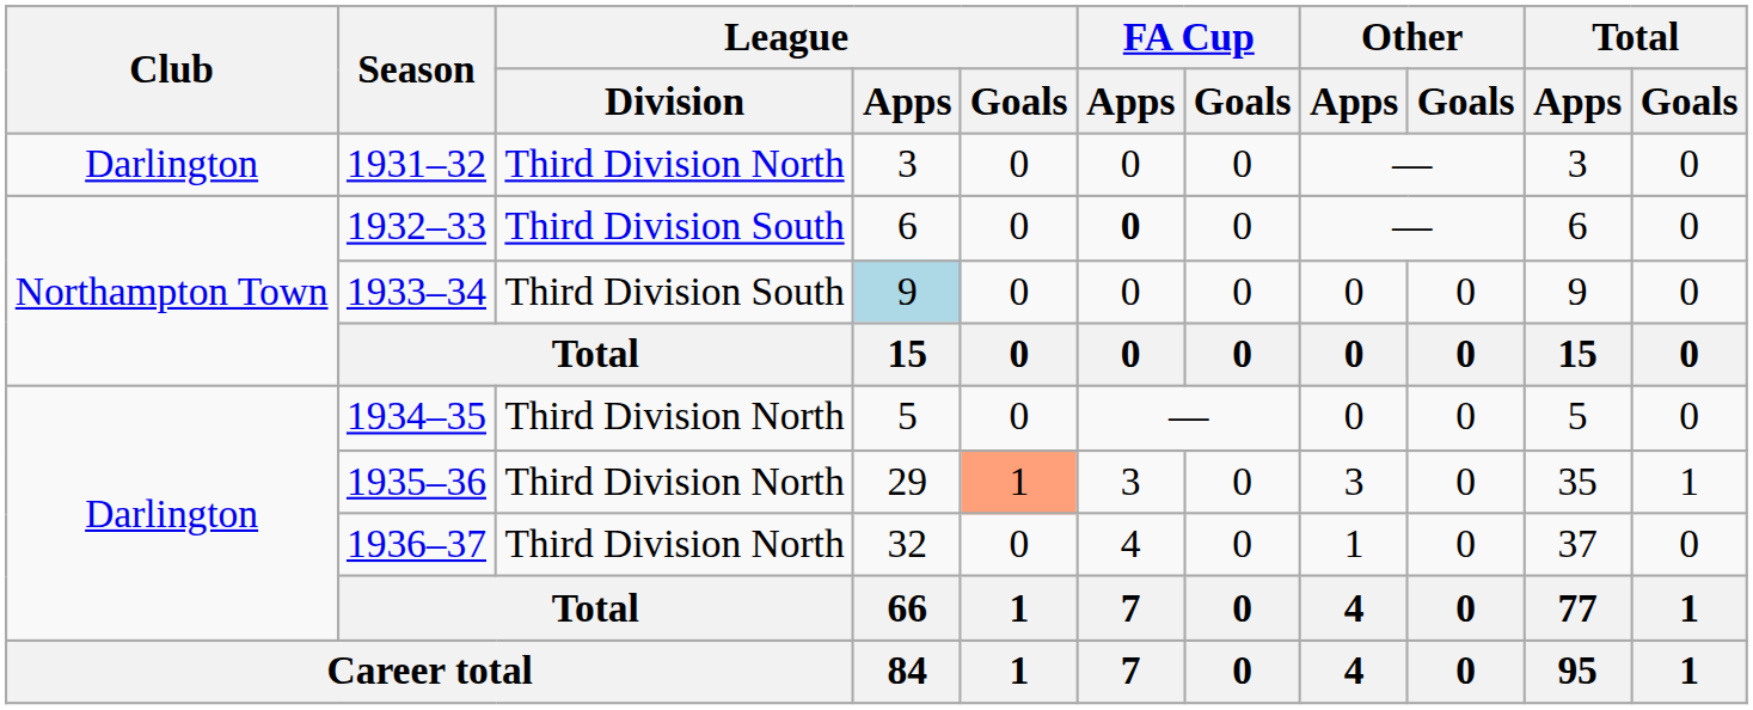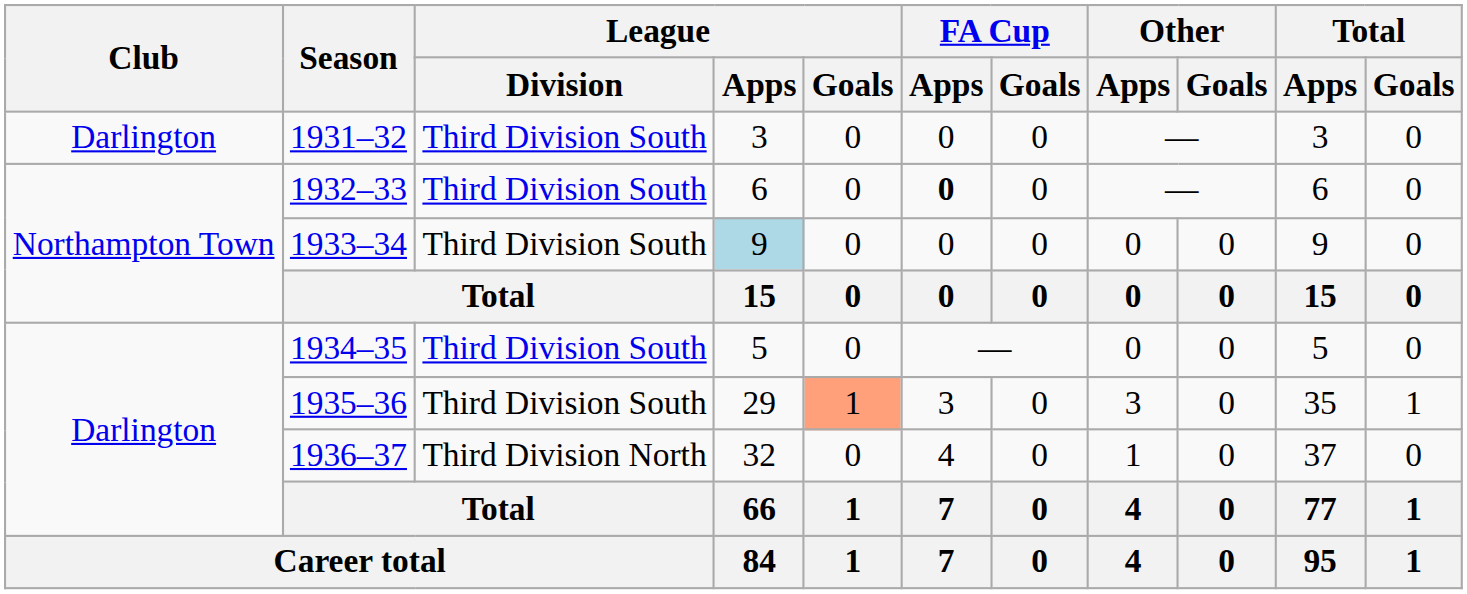 <table class="wikitable" style="text-align:center;">
 <tr>
 <th rowspan="2">Club</th>
 <th rowspan="2">Season</th>
 <th colspan="3">League</th>
 <th colspan="2"><a href='#'>FA Cup</a></th>
 <th colspan="2">Other</th>
 <th colspan="2">Total</th>
 </tr>
 <tr>
 <th>Division</th>
 <th>Apps</th>
 <th>Goals</th>
 <th>Apps</th>
 <th>Goals</th>
 <th>Apps</th>
 <th>Goals</th>
 <th>Apps</th>
 <th>Goals</th>
 </tr>
 <tr>
 <td><a href='#'>Darlington</a></td>
 <td><a href='#'>1931–32</a></td>
-<td><a href='#'>Third Division North</a></td>
+<td><a href='#'>Third Division South</a></td>
 <td>3</td>
 <td>0</td>
 <td>0</td>
 <td>0</td>
 <td colspan="2">—</td>
 <td>3</td>
 <td>0</td>
 </tr>
 <tr>
 <td rowspan="3"><a href='#'>Northampton Town</a></td>
 <td><a href='#'>1932–33</a></td>
 <td><a href='#'>Third Division South</a></td>
 <td>6</td>
 <td>0</td>
 <td><strong>0</strong></td>
 <td>0</td>
 <td colspan="2">—</td>
 <td>6</td>
 <td>0</td>
 </tr>
 <tr>
 <td><a href='#'>1933–34</a></td>
 <td>Third Division South</td>
 <td style="background: lightblue;">9</td>
 <td>0</td>
 <td>0</td>
 <td>0</td>
 <td>0</td>
 <td>0</td>
 <td>9</td>
 <td>0</td>
 </tr>
 <tr>
 <th colspan="2">Total</th>
 <th>15</th>
 <th>0</th>
 <th>0</th>
 <th>0</th>
 <th>0</th>
 <th>0</th>
 <th>15</th>
 <th>0</th>
 </tr>
 <tr>
 <td rowspan="4"><a href='#'>Darlington</a></td>
 <td><a href='#'>1934–35</a></td>
-<td>Third Division North</td>
+<td><a href='#'>Third Division South</a></td>
 <td>5</td>
 <td>0</td>
 <td colspan="2">—</td>
 <td>0</td>
 <td>0</td>
 <td>5</td>
 <td>0</td>
 </tr>
 <tr>
 <td><a href='#'>1935–36</a></td>
-<td>Third Division North</td>
+<td>Third Division South</td>
 <td>29</td>
 <td style="background: lightsalmon;">1</td>
 <td>3</td>
 <td>0</td>
 <td>3</td>
 <td>0</td>
 <td>35</td>
 <td>1</td>
 </tr>
 <tr>
 <td><a href='#'>1936–37</a></td>
 <td>Third Division North</td>
 <td>32</td>
 <td>0</td>
 <td>4</td>
 <td>0</td>
 <td>1</td>
 <td>0</td>
 <td>37</td>
 <td>0</td>
 </tr>
 <tr>
 <th colspan="2">Total</th>
 <th>66</th>
 <th>1</th>
 <th>7</th>
 <th>0</th>
 <th>4</th>
 <th>0</th>
 <th>77</th>
 <th>1</th>
 </tr>
 <tr>
 <th colspan="3">Career total</th>
 <th>84</th>
 <th>1</th>
 <th>7</th>
 <th>0</th>
 <th>4</th>
 <th>0</th>
 <th>95</th>
 <th>1</th>
 </tr>
 </table>
